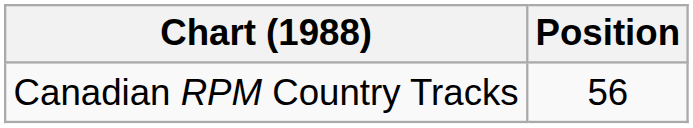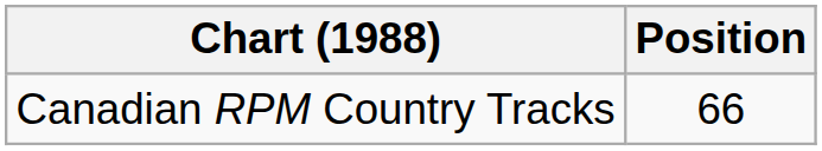 <table class="wikitable">
 <tr>
 <th>Chart (1988)</th>
 <th>Position</th>
 </tr>
 <tr>
 <td>Canadian <em>RPM</em> Country Tracks</td>
-<td align="center">56</td>
+<td align="center">66</td>
 </tr>
 </table>
